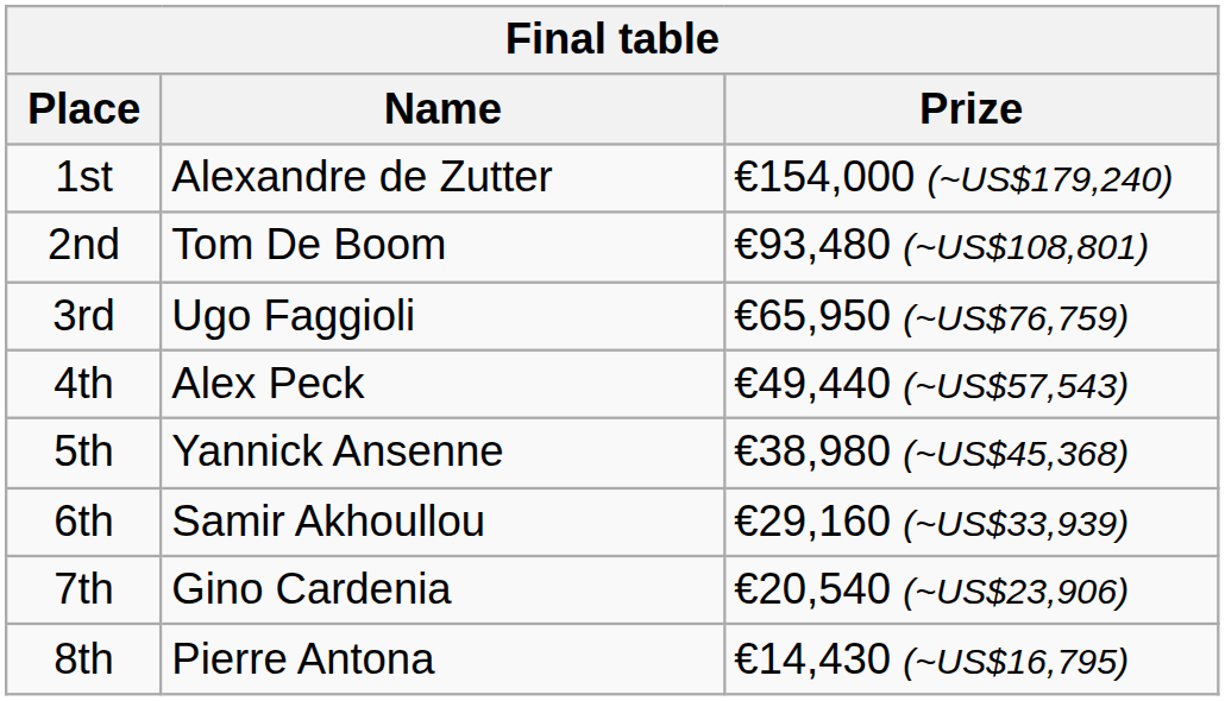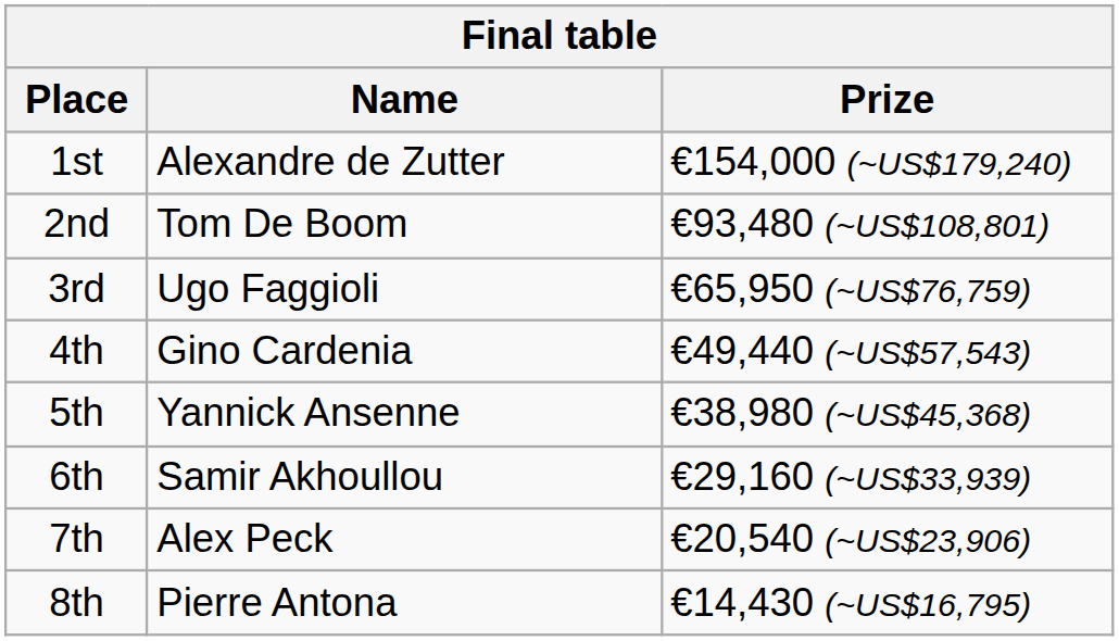 <table class="wikitable">
 <tr>
 <th colspan="3">Final table</th>
 </tr>
 <tr>
 <th style="width:50px;">Place</th>
 <th style="width:200px;">Name</th>
 <th style="width:175px;">Prize</th>
 </tr>
 <tr>
 <td style="text-align:center;">1st</td>
 <td> Alexandre de Zutter</td>
 <td>€154,000 <small><em>(~US$179,240)</em></small></td>
 </tr>
 <tr>
 <td style="text-align:center;">2nd</td>
 <td> Tom De Boom</td>
 <td>€93,480 <small><em>(~US$108,801)</em></small></td>
 </tr>
 <tr>
 <td style="text-align:center;">3rd</td>
 <td> Ugo Faggioli</td>
 <td>€65,950 <small><em>(~US$76,759)</em></small></td>
 </tr>
 <tr>
 <td style="text-align:center;">4th</td>
-<td> Alex Peck</td>
+<td> Gino Cardenia</td>
 <td>€49,440 <small><em>(~US$57,543)</em></small></td>
 </tr>
 <tr>
 <td style="text-align:center;">5th</td>
 <td> Yannick Ansenne</td>
 <td>€38,980 <small><em>(~US$45,368)</em></small></td>
 </tr>
 <tr>
 <td style="text-align:center;">6th</td>
 <td> Samir Akhoullou</td>
 <td>€29,160 <small><em>(~US$33,939)</em></small></td>
 </tr>
 <tr>
 <td style="text-align:center;">7th</td>
-<td> Gino Cardenia</td>
+<td> Alex Peck</td>
 <td>€20,540 <small><em>(~US$23,906)</em></small></td>
 </tr>
 <tr>
 <td style="text-align:center;">8th</td>
 <td> Pierre Antona</td>
 <td>€14,430 <small><em>(~US$16,795)</em></small></td>
 </tr>
 </table>
